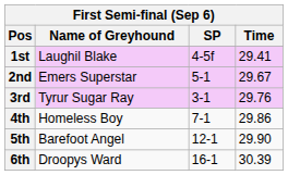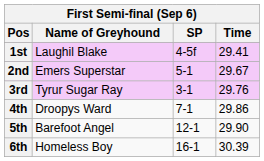 <table class="wikitable">
 <tr>
 <th colspan="6">First Semi-final (Sep 6)</th>
 </tr>
 <tr>
 <th width=30>Pos</th>
 <th width=180>Name of Greyhound</th>
 <th width=50>SP</th>
 <th width=50>Time</th>
 </tr>
 <tr style="background: #f4caf9;">
 <th>1st</th>
 <td>Laughil Blake</td>
 <td>4-5f</td>
 <td>29.41</td>
 </tr>
 <tr style="background: #f4caf9;">
 <th>2nd</th>
 <td>Emers Superstar</td>
 <td>5-1</td>
 <td>29.67</td>
 </tr>
 <tr style="background: #f4caf9;">
 <th>3rd</th>
 <td>Tyrur Sugar Ray</td>
 <td>3-1</td>
 <td>29.76</td>
 </tr>
 <tr>
 <th>4th</th>
-<td>Homeless Boy</td>
+<td>Droopys Ward</td>
 <td>7-1</td>
 <td>29.86</td>
 </tr>
 <tr>
 <th>5th</th>
 <td>Barefoot Angel</td>
 <td>12-1</td>
 <td>29.90</td>
 </tr>
 <tr>
 <th>6th</th>
-<td>Droopys Ward</td>
+<td>Homeless Boy</td>
 <td>16-1</td>
 <td>30.39</td>
 </tr>
 </table>
